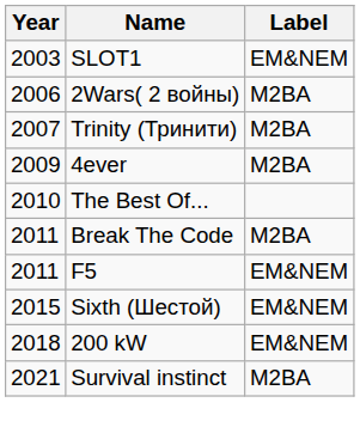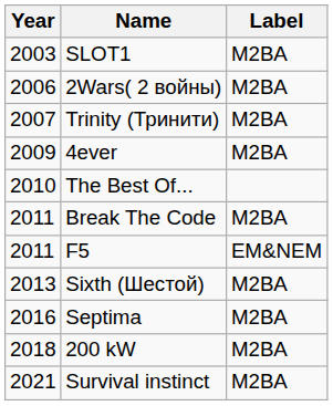 <table class="wikitable">
 <tr>
 <th>Year</th>
 <th>Name</th>
 <th>Label</th>
 </tr>
 <tr>
 <td>2003</td>
 <td>SLOT1</td>
-<td>EM&NEM</td>
+<td>M2BA</td>
 </tr>
 <tr>
 <td>2006</td>
 <td>2Wars( 2 войны)</td>
 <td>M2BA</td>
 </tr>
 <tr>
 <td>2007</td>
 <td>Trinity (Тринити)</td>
 <td>M2BA</td>
 </tr>
 <tr>
 <td>2009</td>
 <td>4ever</td>
 <td>M2BA</td>
 </tr>
 <tr>
 <td>2010</td>
 <td>The Best Of...</td>
 <td></td>
 </tr>
 <tr>
 <td>2011</td>
 <td>Break The Code</td>
 <td>M2BA</td>
 </tr>
 <tr>
 <td>2011</td>
 <td>F5</td>
 <td>EM&NEM</td>
 </tr>
 <tr>
-<td>2015</td>
+<td>2013</td>
 <td>Sixth (Шестой)</td>
-<td>EM&NEM</td>
+<td>M2BA</td>
+</tr>
+<tr>
+<td>2016</td>
+<td>Septima</td>
+<td>M2BA</td>
 </tr>
 <tr>
 <td>2018</td>
 <td>200 kW</td>
-<td>EM&NEM</td>
+<td>M2BA</td>
 </tr>
 <tr>
 <td>2021</td>
 <td>Survival instinct</td>
 <td>M2BA</td>
 </tr>
 </table>
